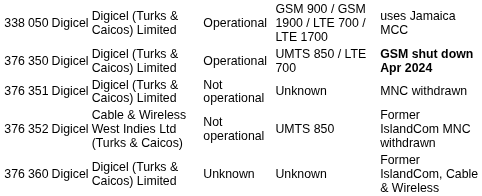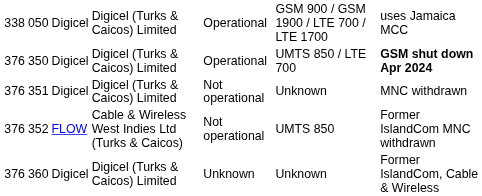 <table>
 <tr>
 <td>338</td>
 <td>050</td>
 <td>Digicel</td>
 <td>Digicel (Turks & Caicos) Limited</td>
 <td>Operational</td>
 <td>GSM 900 / GSM 1900 / LTE 700 / LTE 1700</td>
 <td>uses Jamaica MCC </td>
 </tr>
 <tr>
 <td>376</td>
 <td>350</td>
 <td>Digicel</td>
 <td>Digicel (Turks & Caicos) Limited</td>
 <td>Operational</td>
 <td>UMTS 850 / LTE 700</td>
 <td><strong> GSM shut down Apr 2024</strong></td>
 </tr>
 <tr>
 <td>376</td>
 <td>351</td>
 <td>Digicel</td>
 <td>Digicel (Turks & Caicos) Limited</td>
 <td>Not operational</td>
 <td>Unknown</td>
 <td> MNC withdrawn</td>
 </tr>
 <tr>
 <td>376</td>
 <td>352</td>
-<td>Digicel</td>
+<td><a href='#'>FLOW</a></td>
 <td>Cable & Wireless West Indies Ltd (Turks & Caicos)</td>
 <td>Not operational</td>
 <td>UMTS 850</td>
 <td>Former IslandCom MNC withdrawn</td>
 </tr>
 <tr>
 <td>376</td>
 <td>360</td>
 <td>Digicel</td>
 <td>Digicel (Turks & Caicos) Limited</td>
 <td>Unknown</td>
 <td>Unknown</td>
 <td>Former IslandCom, Cable & Wireless</td>
 </tr>
 </table>
